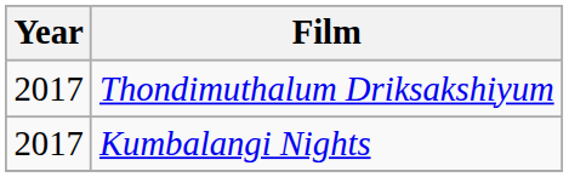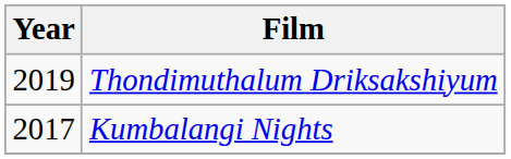 <table class="wikitable">
 <tr>
 <th>Year</th>
 <th>Film</th>
 </tr>
 <tr>
-<td>2017</td>
+<td>2019</td>
 <td><em><a href='#'>Thondimuthalum Driksakshiyum</a></em></td>
 </tr>
 <tr>
 <td>2017</td>
 <td><em><a href='#'>Kumbalangi Nights</a></em></td>
 </tr>
 <tr>
 </tr>
 </table>
